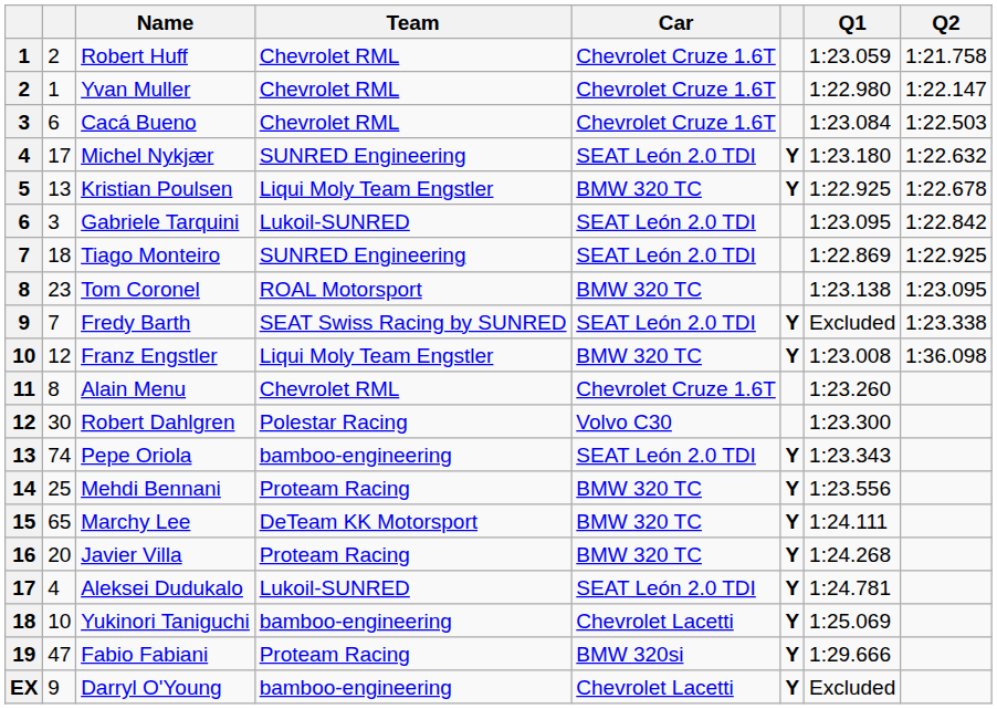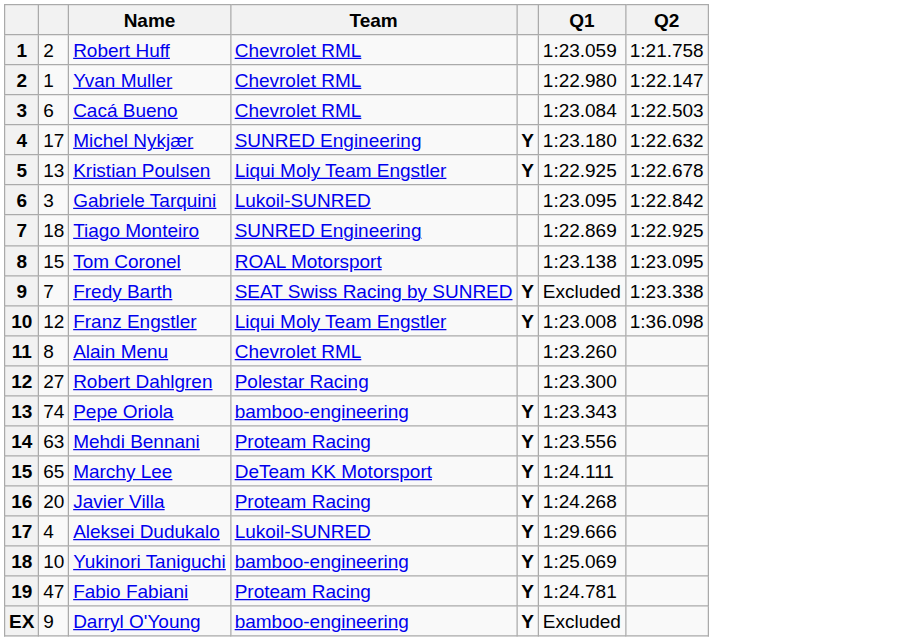 <table class="wikitable sortable" style="font-size: 95%;">
 <tr>
 <th></th>
 <th></th>
 <th>Name</th>
 <th>Team</th>
-<th>Car</th>
 <th></th>
 <th>Q1</th>
 <th>Q2</th>
 </tr>
 <tr>
 <th>1</th>
 <td>2</td>
 <td> <a href='#'>Robert Huff</a></td>
 <td><a href='#'>Chevrolet RML</a></td>
-<td><a href='#'>Chevrolet Cruze 1.6T</a></td>
 <td></td>
 <td>1:23.059</td>
 <td>1:21.758</td>
 </tr>
 <tr>
 <th>2</th>
 <td>1</td>
 <td> <a href='#'>Yvan Muller</a></td>
 <td><a href='#'>Chevrolet RML</a></td>
-<td><a href='#'>Chevrolet Cruze 1.6T</a></td>
 <td></td>
 <td>1:22.980</td>
 <td>1:22.147</td>
 </tr>
 <tr>
 <th>3</th>
 <td>6</td>
 <td> <a href='#'>Cacá Bueno</a></td>
 <td><a href='#'>Chevrolet RML</a></td>
-<td><a href='#'>Chevrolet Cruze 1.6T</a></td>
 <td></td>
 <td>1:23.084</td>
 <td>1:22.503</td>
 </tr>
 <tr>
 <th>4</th>
 <td>17</td>
 <td> <a href='#'>Michel Nykjær</a></td>
 <td><a href='#'>SUNRED Engineering</a></td>
-<td><a href='#'>SEAT León 2.0 TDI</a></td>
 <td align=center><strong><span>Y</span></strong></td>
 <td>1:23.180</td>
 <td>1:22.632</td>
 </tr>
 <tr>
 <th>5</th>
 <td>13</td>
 <td> <a href='#'>Kristian Poulsen</a></td>
 <td><a href='#'>Liqui Moly Team Engstler</a></td>
-<td><a href='#'>BMW 320 TC</a></td>
 <td align=center><strong><span>Y</span></strong></td>
 <td>1:22.925</td>
 <td>1:22.678</td>
 </tr>
 <tr>
 <th>6</th>
 <td>3</td>
 <td> <a href='#'>Gabriele Tarquini</a></td>
 <td><a href='#'>Lukoil-SUNRED</a></td>
-<td><a href='#'>SEAT León 2.0 TDI</a></td>
 <td></td>
 <td>1:23.095</td>
 <td>1:22.842</td>
 </tr>
 <tr>
 <th>7</th>
 <td>18</td>
 <td> <a href='#'>Tiago Monteiro</a></td>
 <td><a href='#'>SUNRED Engineering</a></td>
-<td><a href='#'>SEAT León 2.0 TDI</a></td>
 <td></td>
 <td>1:22.869</td>
 <td>1:22.925</td>
 </tr>
 <tr>
 <th>8</th>
-<td>23</td>
+<td>15</td>
 <td> <a href='#'>Tom Coronel</a></td>
 <td><a href='#'>ROAL Motorsport</a></td>
-<td><a href='#'>BMW 320 TC</a></td>
 <td></td>
 <td>1:23.138</td>
 <td>1:23.095</td>
 </tr>
 <tr>
 <th>9</th>
 <td>7</td>
 <td> <a href='#'>Fredy Barth</a></td>
 <td><a href='#'>SEAT Swiss Racing by SUNRED</a></td>
-<td><a href='#'>SEAT León 2.0 TDI</a></td>
 <td align=center><strong><span>Y</span></strong></td>
 <td>Excluded</td>
 <td>1:23.338</td>
 </tr>
 <tr>
 <th>10</th>
 <td>12</td>
 <td> <a href='#'>Franz Engstler</a></td>
 <td><a href='#'>Liqui Moly Team Engstler</a></td>
-<td><a href='#'>BMW 320 TC</a></td>
 <td align=center><strong><span>Y</span></strong></td>
 <td>1:23.008</td>
 <td>1:36.098</td>
 </tr>
 <tr>
 <th>11</th>
 <td>8</td>
 <td> <a href='#'>Alain Menu</a></td>
 <td><a href='#'>Chevrolet RML</a></td>
-<td><a href='#'>Chevrolet Cruze 1.6T</a></td>
 <td></td>
 <td>1:23.260</td>
 <td></td>
 </tr>
 <tr>
 <th>12</th>
-<td>30</td>
+<td>27</td>
 <td> <a href='#'>Robert Dahlgren</a></td>
 <td><a href='#'>Polestar Racing</a></td>
-<td><a href='#'>Volvo C30</a></td>
 <td></td>
 <td>1:23.300</td>
 <td></td>
 </tr>
 <tr>
 <th>13</th>
 <td>74</td>
 <td> <a href='#'>Pepe Oriola</a></td>
 <td><a href='#'>bamboo-engineering</a></td>
-<td><a href='#'>SEAT León 2.0 TDI</a></td>
 <td align=center><strong><span>Y</span></strong></td>
 <td>1:23.343</td>
 <td></td>
 </tr>
 <tr>
 <th>14</th>
-<td>25</td>
+<td>63</td>
 <td> <a href='#'>Mehdi Bennani</a></td>
 <td><a href='#'>Proteam Racing</a></td>
-<td><a href='#'>BMW 320 TC</a></td>
 <td align=center><strong><span>Y</span></strong></td>
 <td>1:23.556</td>
 <td></td>
 </tr>
 <tr>
 <th>15</th>
 <td>65</td>
 <td> <a href='#'>Marchy Lee</a></td>
 <td><a href='#'>DeTeam KK Motorsport</a></td>
-<td><a href='#'>BMW 320 TC</a></td>
 <td align=center><strong><span>Y</span></strong></td>
 <td>1:24.111</td>
 <td></td>
 </tr>
 <tr>
 <th>16</th>
 <td>20</td>
 <td> <a href='#'>Javier Villa</a></td>
 <td><a href='#'>Proteam Racing</a></td>
-<td><a href='#'>BMW 320 TC</a></td>
 <td align=center><strong><span>Y</span></strong></td>
 <td>1:24.268</td>
 <td></td>
 </tr>
 <tr>
 <th>17</th>
 <td>4</td>
 <td> <a href='#'>Aleksei Dudukalo</a></td>
 <td><a href='#'>Lukoil-SUNRED</a></td>
-<td><a href='#'>SEAT León 2.0 TDI</a></td>
 <td align=center><strong><span>Y</span></strong></td>
-<td>1:24.781</td>
+<td>1:29.666</td>
 <td></td>
 </tr>
 <tr>
 <th>18</th>
 <td>10</td>
 <td> <a href='#'>Yukinori Taniguchi</a></td>
 <td><a href='#'>bamboo-engineering</a></td>
-<td><a href='#'>Chevrolet Lacetti</a></td>
 <td align=center><strong><span>Y</span></strong></td>
 <td>1:25.069</td>
 <td></td>
 </tr>
 <tr>
 <th>19</th>
 <td>47</td>
 <td> <a href='#'>Fabio Fabiani</a></td>
 <td><a href='#'>Proteam Racing</a></td>
-<td><a href='#'>BMW 320si</a></td>
 <td align=center><strong><span>Y</span></strong></td>
-<td>1:29.666</td>
+<td>1:24.781</td>
 <td></td>
 </tr>
 <tr>
 <th>EX</th>
 <td>9</td>
 <td> <a href='#'>Darryl O'Young</a></td>
 <td><a href='#'>bamboo-engineering</a></td>
-<td><a href='#'>Chevrolet Lacetti</a></td>
 <td align=center><strong><span>Y</span></strong></td>
 <td>Excluded</td>
 <td></td>
 </tr>
 </table>
